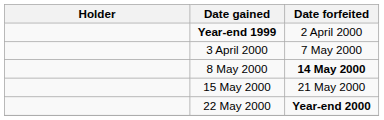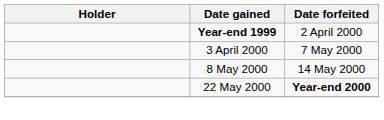 <table class="wikitable" style="font-size:90%">
 <tr>
 <th style="width:222px;">Holder</th>
 <th style="width:110px;">Date gained</th>
 <th style="width:110px;">Date forfeited</th>
 </tr>
 <tr>
 <td></td>
 <td style="text-align:center;"><strong>Year-end 1999</strong></td>
 <td style="text-align:center;">2 April 2000</td>
 </tr>
 <tr>
 <td></td>
 <td style="text-align:center;">3 April 2000</td>
 <td style="text-align:center;">7 May 2000</td>
 </tr>
 <tr>
 <td></td>
 <td style="text-align:center;">8 May 2000</td>
-<td style="text-align:center;"><strong>14 May 2000</strong></td>
-</tr>
-<tr>
-<td></td>
-<td style="text-align:center;">15 May 2000</td>
-<td style="text-align:center;">21 May 2000</td>
+<td style="text-align:center;">14 May 2000</td>
 </tr>
 <tr>
 <td></td>
 <td style="text-align:center;">22 May 2000</td>
 <td style="text-align:center;"><strong>Year-end 2000</strong></td>
 </tr>
 <tr>
 </tr>
 </table>
